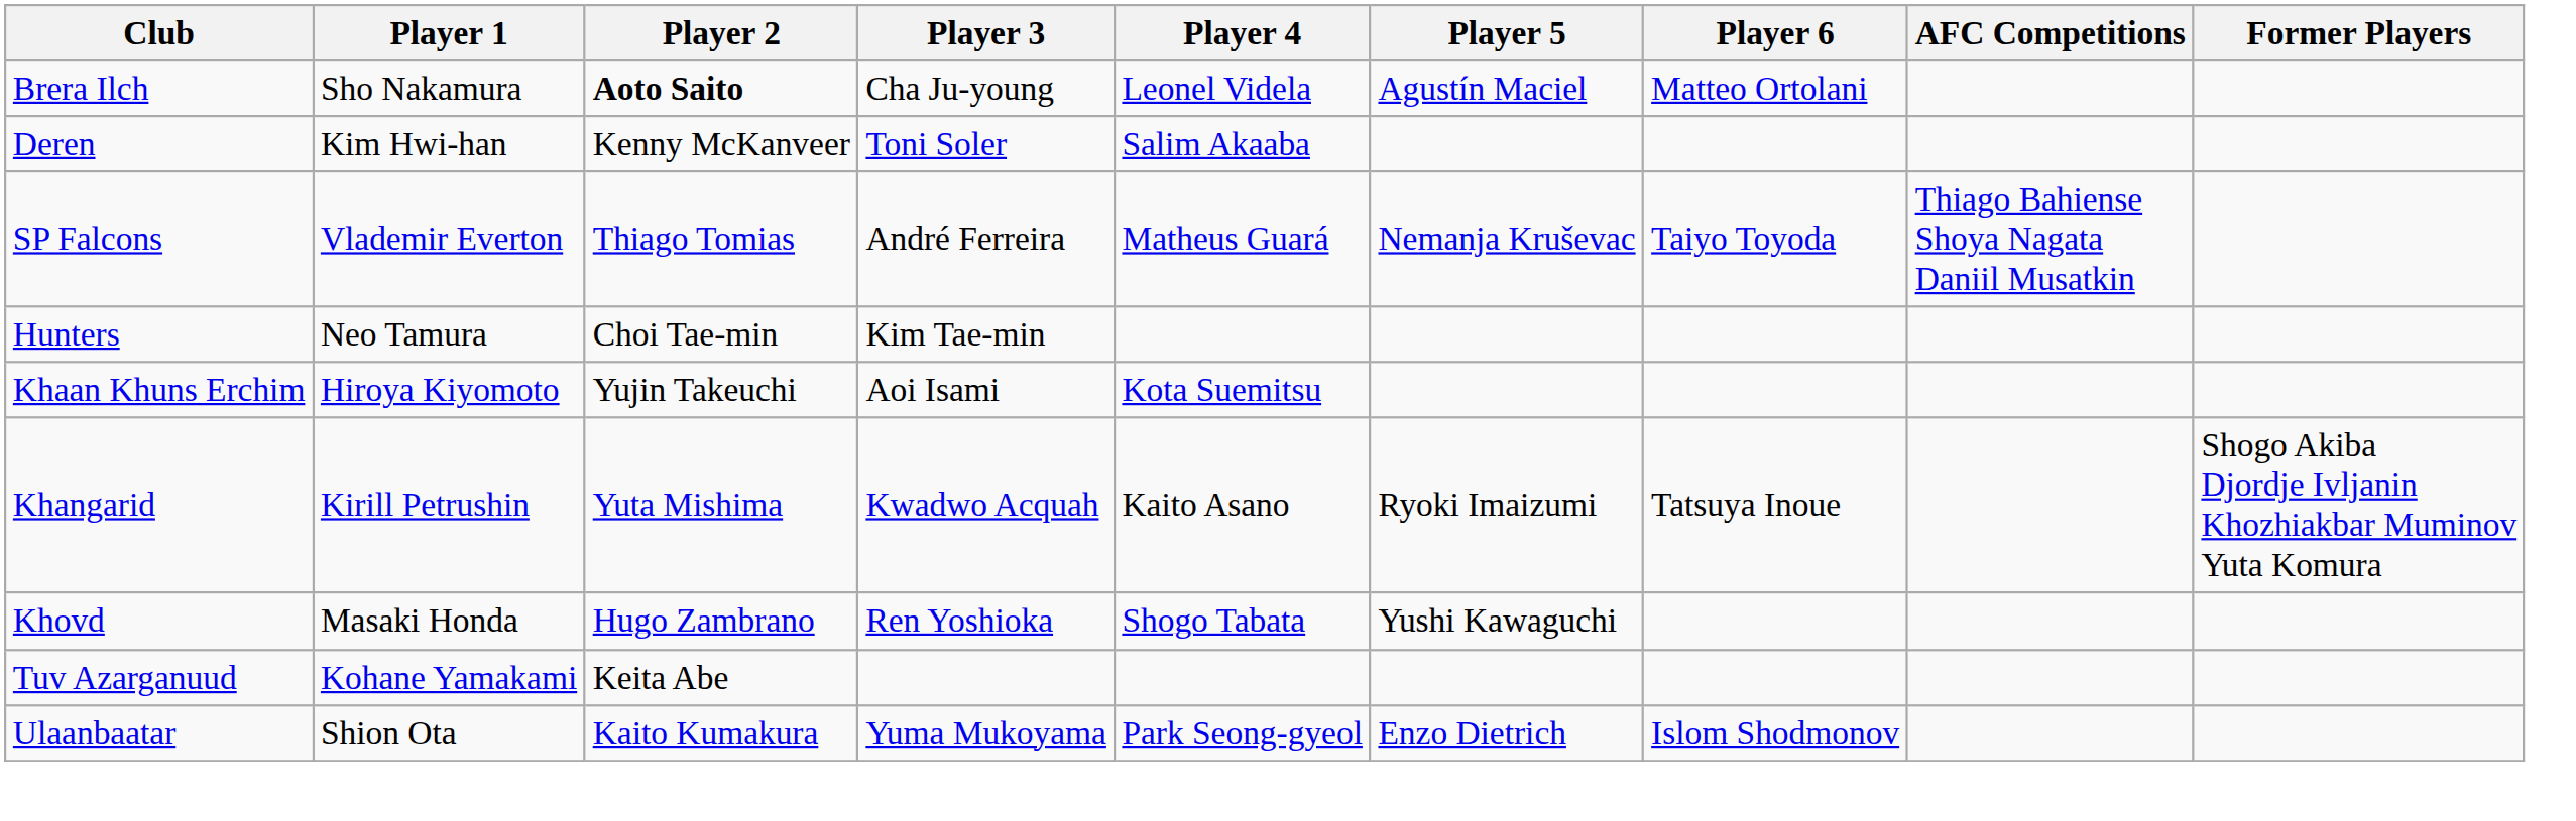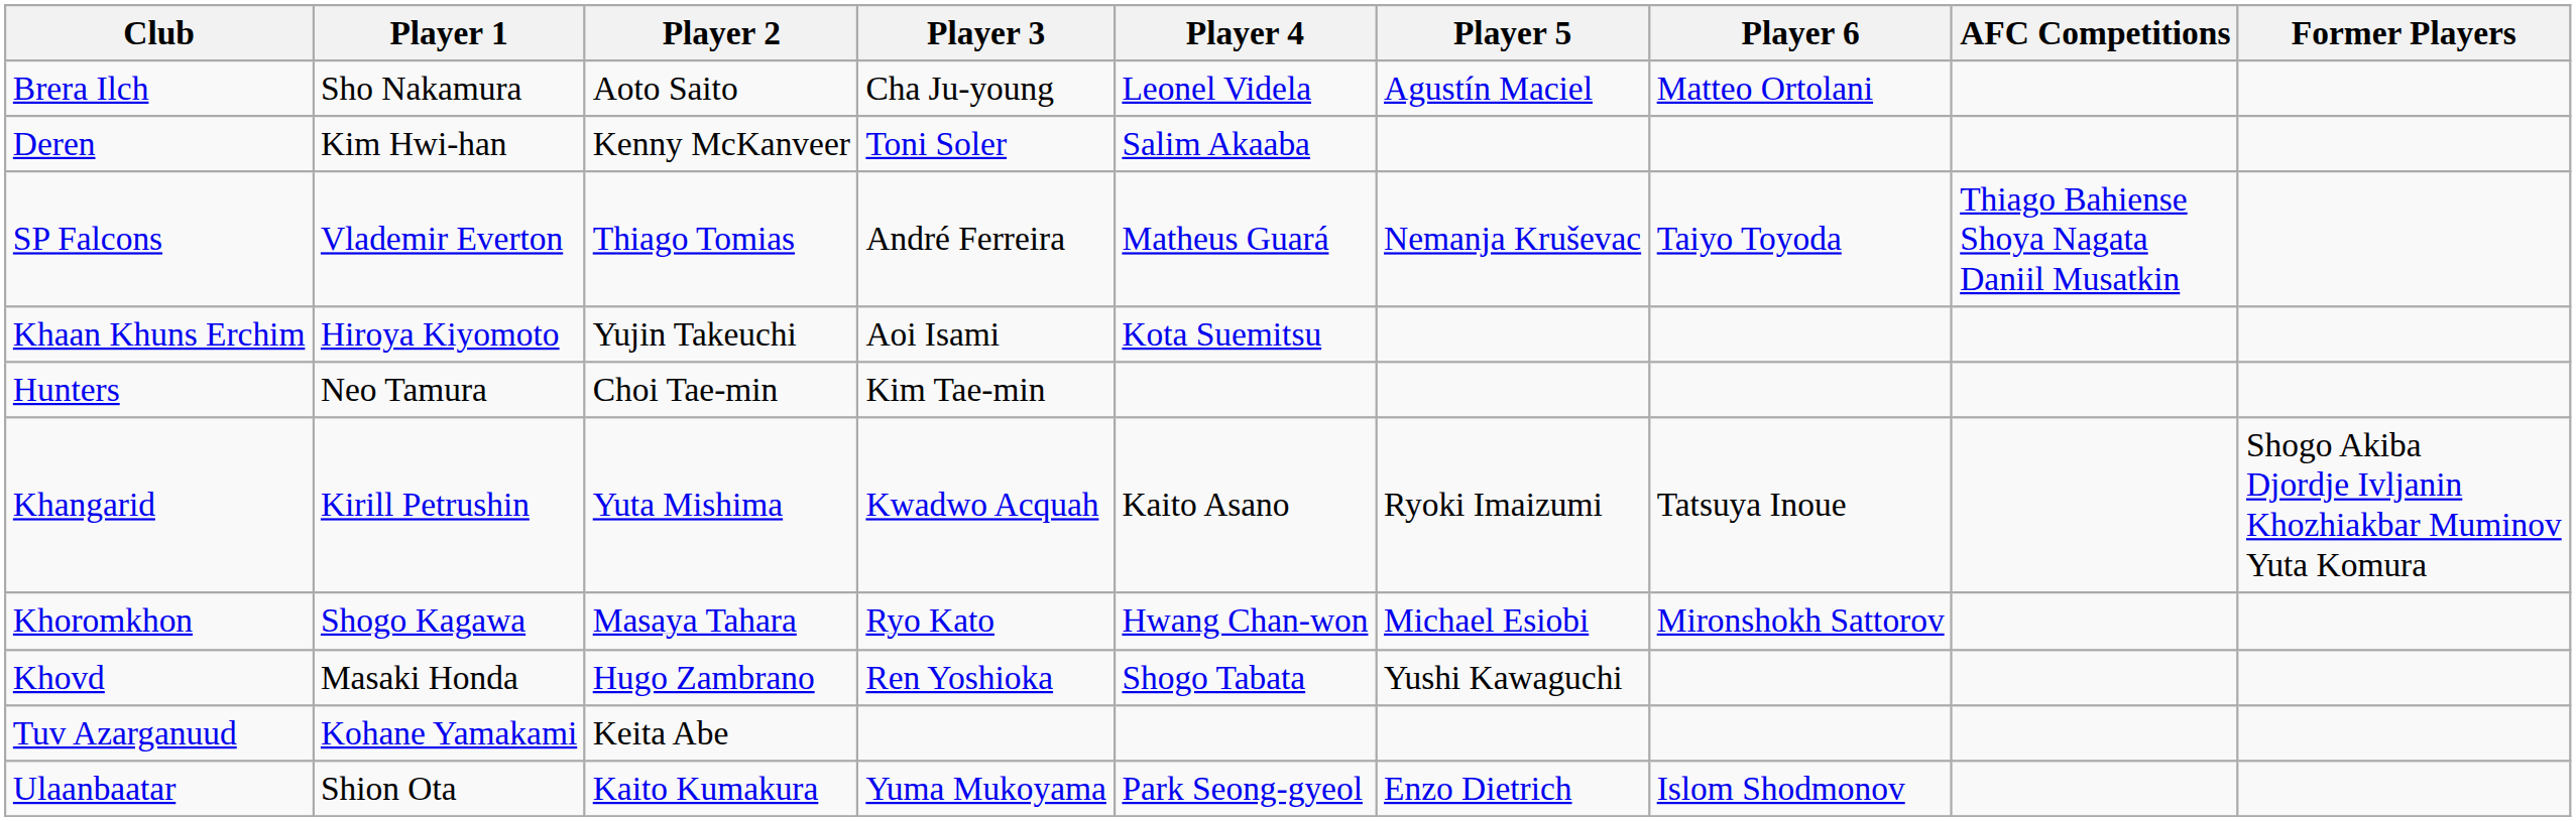 <table class="wikitable" style="font-size:95%;">
 <tr>
 <th>Club</th>
 <th>Player 1</th>
 <th>Player 2</th>
 <th>Player 3</th>
 <th>Player 4</th>
 <th>Player 5</th>
 <th>Player 6</th>
 <th>AFC Competitions</th>
 <th>Former Players</th>
 </tr>
 <tr>
 <td><a href='#'>Brera Ilch</a></td>
 <td> Sho Nakamura</td>
-<td><strong> Aoto Saito</strong></td>
+<td> Aoto Saito</td>
 <td> Cha Ju-young</td>
 <td> <a href='#'>Leonel Videla</a></td>
 <td> <a href='#'>Agustín Maciel</a></td>
 <td> <a href='#'>Matteo Ortolani</a></td>
 <td></td>
 </tr>
 <tr>
 <td><a href='#'>Deren</a></td>
 <td> Kim Hwi-han</td>
 <td> Kenny  McKanveer</td>
 <td> <a href='#'>Toni Soler</a></td>
 <td> <a href='#'>Salim Akaaba</a></td>
 <td></td>
 <td></td>
 <td></td>
 <td></td>
 </tr>
 <tr>
 <td><a href='#'>SP Falcons</a></td>
 <td> <a href='#'>Vlademir Everton</a></td>
 <td> <a href='#'>Thiago Tomias</a></td>
 <td> André Ferreira</td>
 <td> <a href='#'>Matheus Guará</a></td>
 <td> <a href='#'>Nemanja Kruševac</a></td>
 <td> <a href='#'>Taiyo Toyoda</a></td>
 <td> <a href='#'>Thiago Bahiense</a><br> <a href='#'>Shoya Nagata</a><br> <a href='#'>Daniil Musatkin</a></td>
 <td></td>
 </tr>
 <tr>
-<td><a href='#'>Hunters</a></td>
-<td> Neo Tamura</td>
-<td> Choi Tae-min</td>
-<td> Kim Tae-min</td>
-<td></td>
+<td><a href='#'>Khaan Khuns Erchim</a></td>
+<td> <a href='#'>Hiroya Kiyomoto</a></td>
+<td> Yujin Takeuchi</td>
+<td> Aoi Isami</td>
+<td> <a href='#'>Kota Suemitsu</a></td>
 <td></td>
 <td></td>
 <td></td>
 <td></td>
 </tr>
 <tr>
-<td><a href='#'>Khaan Khuns Erchim</a></td>
-<td> <a href='#'>Hiroya Kiyomoto</a></td>
-<td> Yujin Takeuchi</td>
-<td> Aoi Isami</td>
-<td> <a href='#'>Kota Suemitsu</a></td>
+<td><a href='#'>Hunters</a></td>
+<td> Neo Tamura</td>
+<td> Choi Tae-min</td>
+<td> Kim Tae-min</td>
+<td></td>
 <td></td>
 <td></td>
 <td></td>
 <td></td>
 </tr>
 <tr>
 <td><a href='#'>Khangarid</a></td>
 <td> <a href='#'>Kirill Petrushin</a></td>
 <td> <a href='#'>Yuta Mishima</a></td>
 <td> <a href='#'>Kwadwo Acquah</a></td>
 <td> Kaito Asano</td>
 <td> Ryoki Imaizumi</td>
 <td> Tatsuya Inoue</td>
 <td></td>
 <td> Shogo Akiba<br> <a href='#'>Djordje Ivljanin</a><br> <a href='#'>Khozhiakbar Muminov</a><br> Yuta Komura</td>
+</tr>
+<tr>
+<td><a href='#'>Khoromkhon</a></td>
+<td> <a href='#'>Shogo Kagawa</a></td>
+<td> <a href='#'>Masaya Tahara</a></td>
+<td> <a href='#'>Ryo Kato</a></td>
+<td> <a href='#'>Hwang Chan-won</a></td>
+<td> <a href='#'>Michael Esiobi</a></td>
+<td> <a href='#'>Mironshokh Sattorov</a></td>
+<td></td>
+<td></td>
 </tr>
 <tr>
 <td><a href='#'>Khovd</a></td>
 <td> Masaki Honda</td>
 <td> <a href='#'>Hugo Zambrano</a></td>
 <td> <a href='#'>Ren Yoshioka</a></td>
 <td> <a href='#'>Shogo Tabata</a></td>
 <td>Yushi Kawaguchi</td>
 <td></td>
 <td></td>
 <td></td>
 </tr>
 <tr>
 <td><a href='#'>Tuv Azarganuud</a></td>
 <td> <a href='#'>Kohane Yamakami</a></td>
 <td> Keita Abe</td>
 <td></td>
 <td></td>
 <td></td>
 <td></td>
 <td></td>
 <td></td>
 </tr>
 <tr>
 <td><a href='#'>Ulaanbaatar</a></td>
 <td> Shion Ota</td>
 <td> <a href='#'>Kaito Kumakura</a></td>
 <td> <a href='#'>Yuma Mukoyama</a></td>
 <td> <a href='#'>Park Seong-gyeol</a></td>
 <td> <a href='#'>Enzo Dietrich</a></td>
 <td> <a href='#'>Islom Shodmonov</a></td>
 <td></td>
 <td></td>
 </tr>
 </table>
